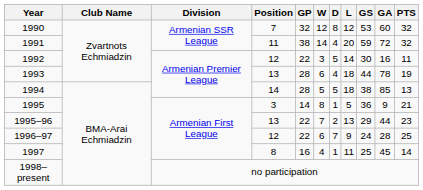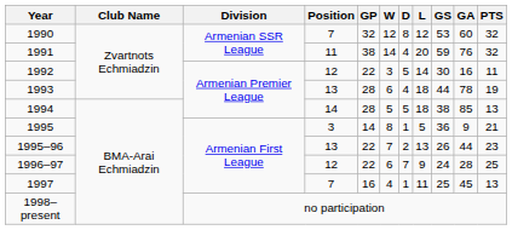 <table class="wikitable"  style="font-size:90%; text-align:center;">
 <tr>
 <th>Year</th>
 <th>Club Name</th>
 <th>Division</th>
 <th>Position</th>
 <th>GP</th>
 <th>W</th>
 <th>D</th>
 <th>L</th>
 <th>GS</th>
 <th>GA</th>
 <th>PTS</th>
 </tr>
 <tr>
 <td>1990</td>
 <td rowspan="4">Zvartnots Echmiadzin</td>
 <td rowspan="2"><a href='#'>Armenian SSR League</a></td>
 <td>7</td>
 <td>32</td>
 <td>12</td>
 <td>8</td>
 <td>12</td>
 <td>53</td>
 <td>60</td>
 <td>32</td>
 </tr>
 <tr>
 <td>1991</td>
 <td>11</td>
 <td>38</td>
 <td>14</td>
 <td>4</td>
 <td>20</td>
 <td>59</td>
-<td>72</td>
+<td>76</td>
 <td>32</td>
 </tr>
 <tr>
 <td>1992</td>
 <td rowspan="3"><a href='#'>Armenian Premier League</a></td>
 <td>12</td>
 <td>22</td>
 <td>3</td>
 <td>5</td>
 <td>14</td>
 <td>30</td>
 <td>16</td>
 <td>11</td>
 </tr>
 <tr>
 <td>1993</td>
 <td>13</td>
 <td>28</td>
 <td>6</td>
 <td>4</td>
 <td>18</td>
 <td>44</td>
 <td>78</td>
 <td>19</td>
 </tr>
 <tr>
 <td>1994</td>
 <td rowspan="6">BMA-Arai Echmiadzin</td>
 <td>14</td>
 <td>28</td>
 <td>5</td>
 <td>5</td>
 <td>18</td>
 <td>38</td>
 <td>85</td>
 <td>13</td>
 </tr>
 <tr>
 <td>1995</td>
 <td rowspan="4"><a href='#'>Armenian First League</a></td>
 <td>3</td>
 <td>14</td>
 <td>8</td>
 <td>1</td>
 <td>5</td>
 <td>36</td>
 <td>9</td>
 <td>21</td>
 </tr>
 <tr>
 <td>1995–96</td>
 <td>13</td>
 <td>22</td>
 <td>7</td>
 <td>2</td>
 <td>13</td>
-<td>29</td>
+<td>26</td>
 <td>44</td>
 <td>23</td>
 </tr>
 <tr>
 <td>1996–97</td>
 <td>12</td>
 <td>22</td>
 <td>6</td>
 <td>7</td>
 <td>9</td>
 <td>24</td>
 <td>28</td>
 <td>25</td>
 </tr>
 <tr>
 <td>1997</td>
-<td>8</td>
+<td>7</td>
 <td>16</td>
 <td>4</td>
 <td>1</td>
 <td>11</td>
 <td>25</td>
 <td>45</td>
-<td>14</td>
+<td>13</td>
 </tr>
 <tr>
 <td>1998–present</td>
 <td colspan="9">no participation</td>
 </tr>
 </table>
